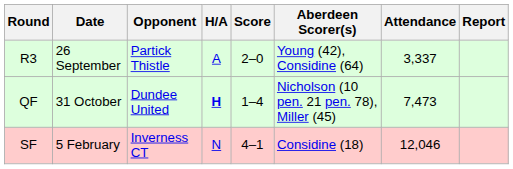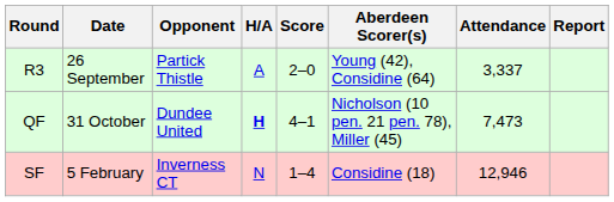 <table class="wikitable" style="text-align:center">
 <tr>
 <th>Round</th>
 <th>Date</th>
 <th>Opponent</th>
 <th>H/A</th>
 <th>Score</th>
 <th>Aberdeen Scorer(s)</th>
 <th>Attendance</th>
 <th>Report</th>
 </tr>
 <tr bgcolor=#ddffdd>
 <td>R3</td>
 <td align=left>26 September</td>
 <td align=left><a href='#'>Partick Thistle</a></td>
 <td><a href='#'>A</a></td>
 <td>2–0</td>
 <td align=left><a href='#'>Young</a> (42), <a href='#'>Considine</a> (64)</td>
 <td>3,337</td>
 <td></td>
 </tr>
 <tr bgcolor=#ddffdd>
 <td>QF</td>
 <td align=left>31 October</td>
 <td align=left><a href='#'>Dundee United</a></td>
 <td><strong><a href='#'>H</a></strong></td>
-<td>1–4</td>
+<td>4–1</td>
 <td align=left><a href='#'>Nicholson</a> (10 <a href='#'>pen.</a> 21 <a href='#'>pen.</a> 78), <a href='#'>Miller</a> (45)</td>
 <td>7,473</td>
 <td></td>
 </tr>
 <tr bgcolor=#FFCCCC>
 <td>SF</td>
 <td align=left>5 February</td>
 <td align=left><a href='#'>Inverness CT</a></td>
 <td><a href='#'>N</a></td>
-<td>4–1</td>
+<td>1–4</td>
 <td align=left><a href='#'>Considine</a> (18)</td>
-<td>12,046</td>
+<td>12,946</td>
 <td></td>
 </tr>
 </table>
